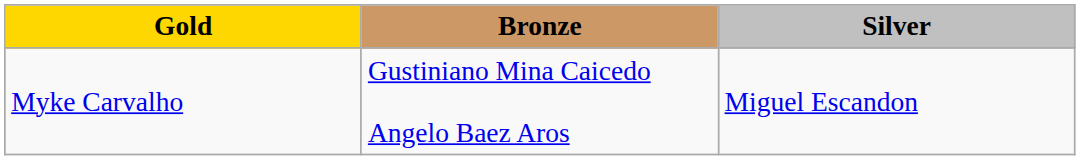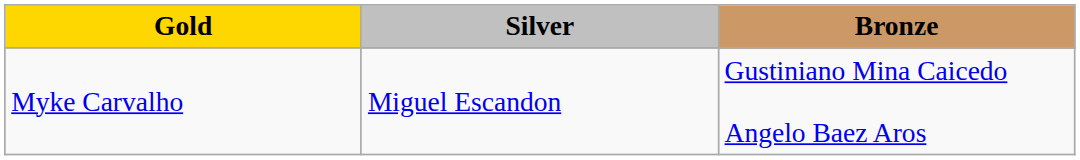 <table class="wikitable" style="text-align:left">
 <tr align="center">
 <td width=200 bgcolor=gold><strong>Gold</strong></td>
+<td width=200 bgcolor=silver><strong>Silver</strong></td>
 <td width=200 bgcolor=CC9966><strong>Bronze</strong></td>
-<td width=200 bgcolor=silver><strong>Silver</strong></td>
 </tr>
 <tr>
 <td><a href='#'>Myke Carvalho</a><br></td>
+<td><a href='#'>Miguel Escandon</a><br></td>
 <td><a href='#'>Gustiniano Mina Caicedo</a><br><br><a href='#'>Angelo Baez Aros</a><br></td>
-<td><a href='#'>Miguel Escandon</a><br></td>
 </tr>
 </table>
